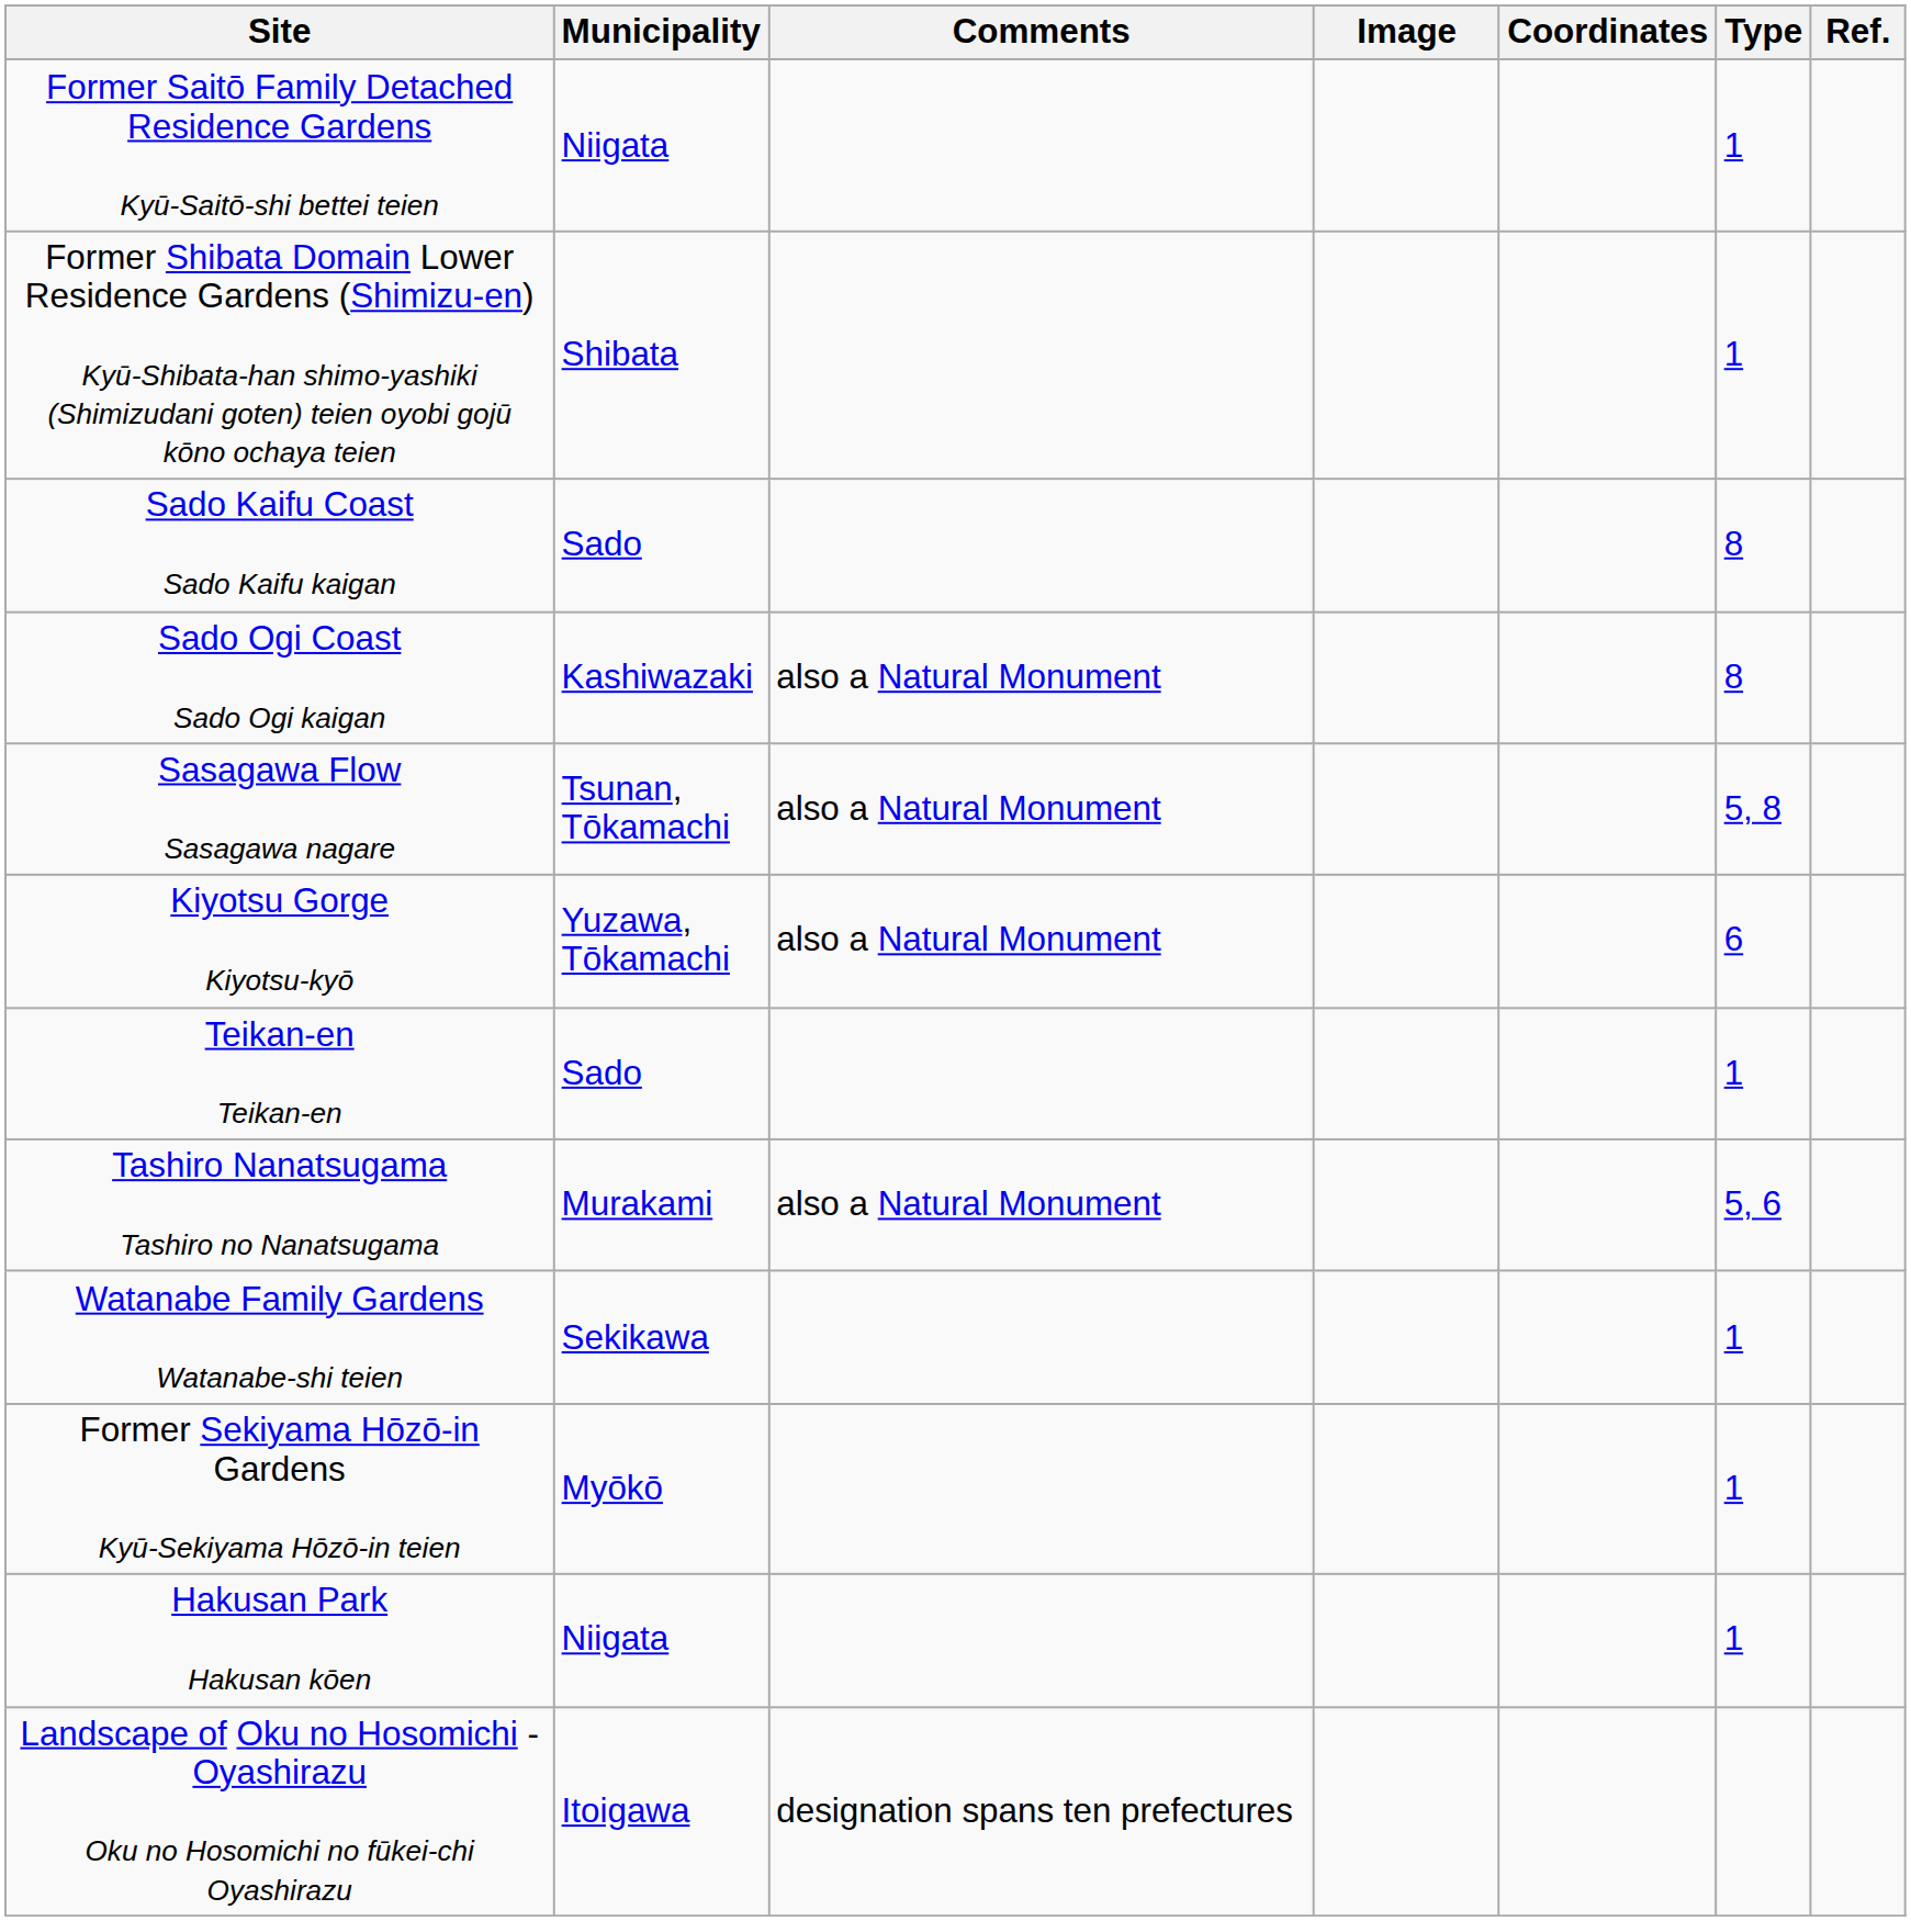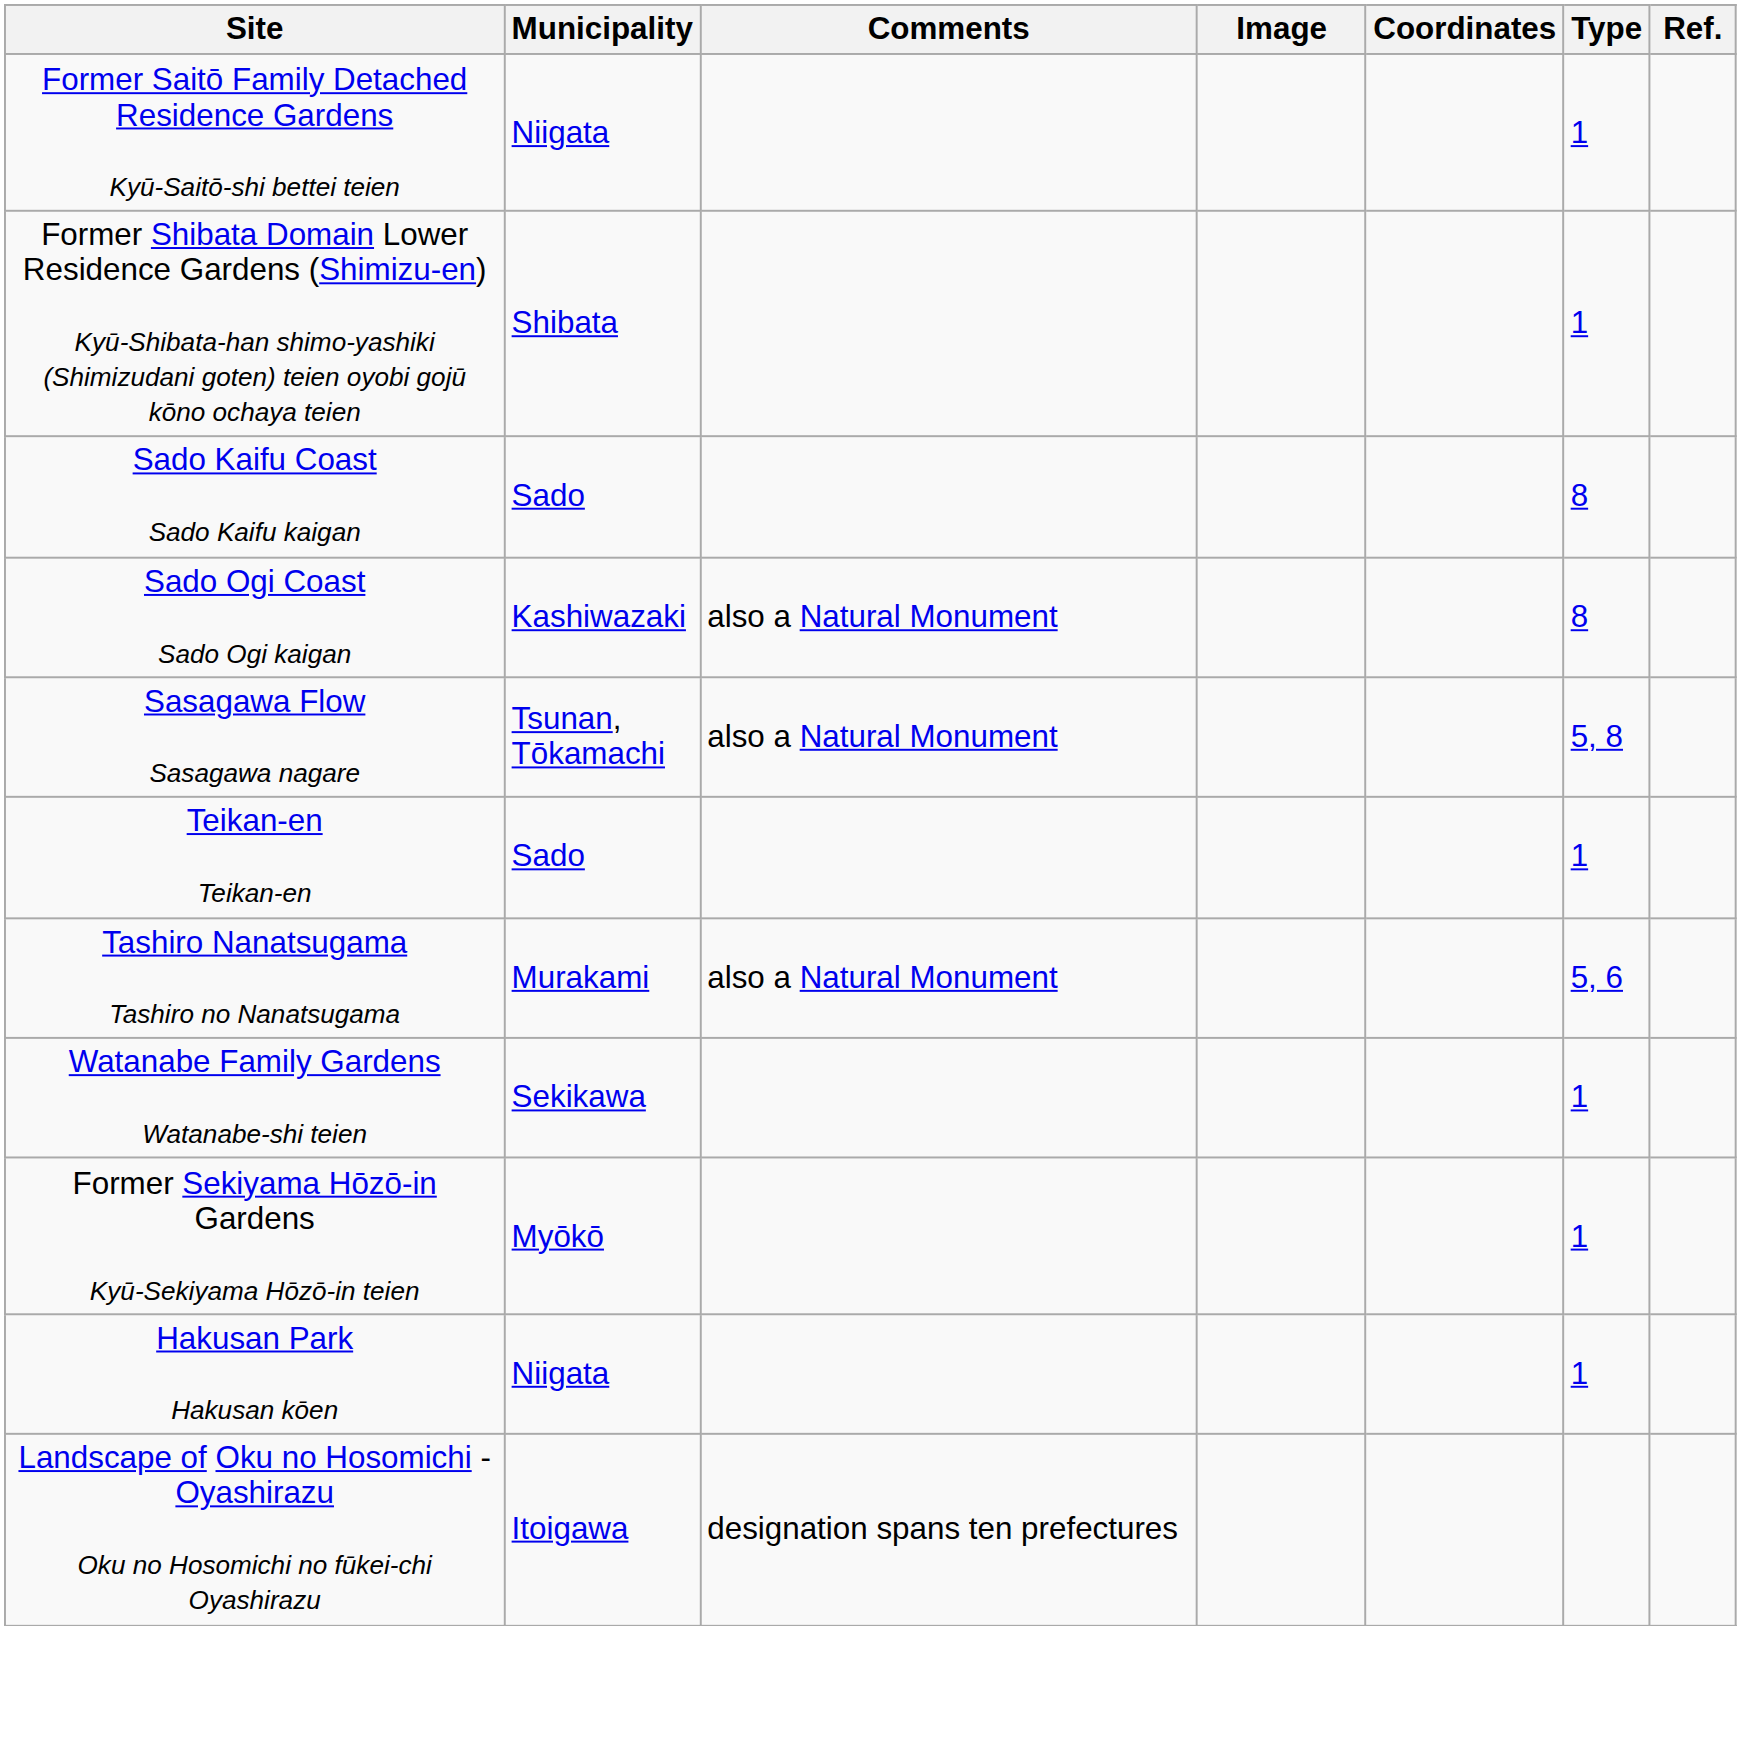 <table class="wikitable sortable"  style="width:100%;">
 <tr>
 <th width="30%" align="left">Site</th>
 <th width="10%" align="left">Municipality</th>
 <th width="30%" align="left" class="unsortable">Comments</th>
 <th width="10%" align="left"  class="unsortable">Image</th>
 <th width="10%" align="left" class="unsortable">Coordinates</th>
 <th width="5%" align="left">Type</th>
 <th width="5%" align="left"  class="unsortable">Ref.</th>
 </tr>
 <tr>
 <td align="center"><a href='#'>Former Saitō Family Detached Residence Gardens</a><br><br><small><em>Kyū-Saitō-shi bettei teien</em></small></td>
 <td><a href='#'>Niigata</a></td>
 <td></td>
 <td></td>
 <td></td>
 <td><a href='#'>1</a></td>
 <td></td>
 </tr>
 <tr>
 <td align="center">Former <a href='#'>Shibata Domain</a> Lower Residence Gardens (<a href='#'>Shimizu-en</a>)<br><br><small><em>Kyū-Shibata-han shimo-yashiki (Shimizudani goten) teien oyobi gojū kōno ochaya teien</em></small></td>
 <td><a href='#'>Shibata</a></td>
 <td></td>
 <td></td>
 <td></td>
 <td><a href='#'>1</a></td>
 <td></td>
 </tr>
 <tr>
 <td align="center"><a href='#'>Sado Kaifu Coast</a><br><br><small><em>Sado Kaifu kaigan</em></small></td>
 <td><a href='#'>Sado</a></td>
 <td></td>
 <td></td>
 <td></td>
 <td><a href='#'>8</a></td>
 <td></td>
 </tr>
 <tr>
 <td align="center"><a href='#'>Sado Ogi Coast</a><br><br><small><em>Sado Ogi kaigan</em></small></td>
 <td><a href='#'>Kashiwazaki</a></td>
 <td>also a <a href='#'>Natural Monument</a></td>
 <td></td>
 <td></td>
 <td><a href='#'>8</a></td>
 <td></td>
 </tr>
 <tr>
 <td align="center"><a href='#'>Sasagawa Flow</a><br><br><small><em>Sasagawa nagare</em></small></td>
 <td><a href='#'>Tsunan</a>, <a href='#'>Tōkamachi</a></td>
 <td>also a <a href='#'>Natural Monument</a></td>
 <td></td>
 <td></td>
 <td><a href='#'>5, 8</a></td>
-<td></td>
-</tr>
-<tr>
-<td align="center"><a href='#'>Kiyotsu Gorge</a><br><br><small><em>Kiyotsu-kyō</em></small></td>
-<td><a href='#'>Yuzawa</a>, <a href='#'>Tōkamachi</a></td>
-<td>also a <a href='#'>Natural Monument</a></td>
-<td></td>
-<td></td>
-<td><a href='#'>6</a></td>
 <td></td>
 </tr>
 <tr>
 <td align="center"><a href='#'>Teikan-en</a><br><br><small><em>Teikan-en</em></small></td>
 <td><a href='#'>Sado</a></td>
 <td></td>
 <td></td>
 <td></td>
 <td><a href='#'>1</a></td>
 <td></td>
 </tr>
 <tr>
 <td align="center"><a href='#'>Tashiro Nanatsugama</a><br><br><small><em>Tashiro no Nanatsugama</em></small></td>
 <td><a href='#'>Murakami</a></td>
 <td>also a <a href='#'>Natural Monument</a></td>
 <td></td>
 <td></td>
 <td><a href='#'>5, 6</a></td>
 <td></td>
 </tr>
 <tr>
 <td align="center"><a href='#'>Watanabe Family Gardens</a><br><br><small><em>Watanabe-shi teien</em></small></td>
 <td><a href='#'>Sekikawa</a></td>
 <td></td>
 <td></td>
 <td></td>
 <td><a href='#'>1</a></td>
 <td></td>
 </tr>
 <tr>
 <td align="center">Former <a href='#'>Sekiyama Hōzō-in</a> Gardens<br><br><small><em>Kyū-Sekiyama Hōzō-in teien</em></small></td>
 <td><a href='#'>Myōkō</a></td>
 <td></td>
 <td></td>
 <td></td>
 <td><a href='#'>1</a></td>
 <td></td>
 </tr>
 <tr>
 <td align="center"><a href='#'>Hakusan Park</a><br><br><small><em>Hakusan kōen</em></small></td>
 <td><a href='#'>Niigata</a></td>
 <td></td>
 <td></td>
 <td></td>
 <td><a href='#'>1</a></td>
 <td></td>
 </tr>
 <tr>
 <td align="center"><a href='#'>Landscape of</a> <a href='#'>Oku no Hosomichi</a> - <a href='#'>Oyashirazu</a><br><br><small><em>Oku no Hosomichi no fūkei-chi Oyashirazu</em></small></td>
 <td><a href='#'>Itoigawa</a></td>
 <td>designation spans ten prefectures</td>
 <td></td>
 <td></td>
 <td></td>
 <td></td>
 </tr>
 <tr>
 </tr>
 </table>
